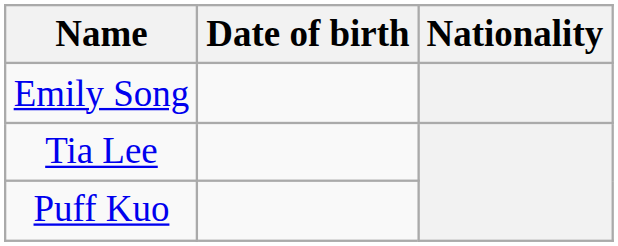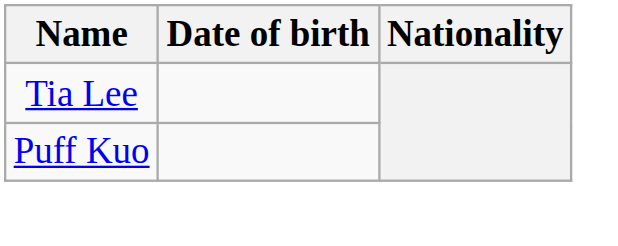 <table class="wikitable" style="text-align:center">
 <tr>
 <th>Name</th>
 <th>Date of birth</th>
 <th>Nationality</th>
-</tr>
-<tr>
-<td><a href='#'>Emily Song</a></td>
-<td></td>
-<th></th>
 </tr>
 <tr>
 <td><a href='#'>Tia Lee</a></td>
 <td></td>
 <th rowspan="2"></th>
 </tr>
 <tr>
 <td><a href='#'>Puff Kuo</a></td>
 <td></td>
 </tr>
 </table>
